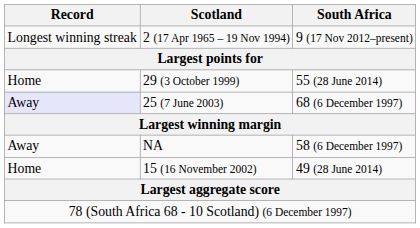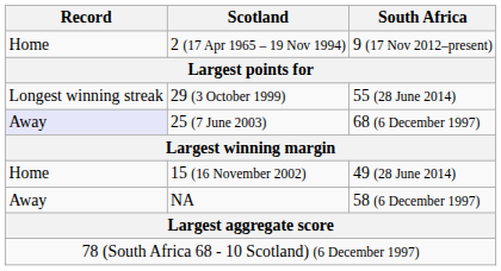 <table class="wikitable">
 <tr>
 <th>Record</th>
 <th>Scotland</th>
 <th>South Africa</th>
 </tr>
 <tr>
-<td>Longest winning streak</td>
+<td>Home</td>
 <td>2 <small>(17 Apr 1965 – 19 Nov 1994)</small></td>
 <td>9 <small>(17 Nov 2012–present)</small></td>
 </tr>
 <tr>
 <th colspan=3 align=center>Largest points for</th>
 </tr>
 <tr>
-<td>Home</td>
+<td>Longest winning streak</td>
 <td>29 <small>(3 October 1999)</small></td>
 <td>55 <small>(28 June 2014)</small></td>
 </tr>
 <tr>
 <td style="background: lavender;">Away</td>
 <td>25 <small>(7 June 2003)</small></td>
 <td>68 <small>(6 December 1997)</small></td>
 </tr>
 <tr>
 <th colspan=3 align=center>Largest winning margin</th>
 </tr>
 <tr>
+<td>Home</td>
+<td>15 <small>(16 November 2002)</small></td>
+<td>49 <small>(28 June 2014)</small></td>
+</tr>
+<tr>
 <td>Away</td>
 <td>NA</td>
 <td>58 <small>(6 December 1997)</small></td>
-</tr>
-<tr>
-<td>Home</td>
-<td>15 <small>(16 November 2002)</small></td>
-<td>49 <small>(28 June 2014)</small></td>
 </tr>
 <tr>
 <th colspan=3 align=center>Largest aggregate score</th>
 </tr>
 <tr>
 <td colspan=3 align=center>78 (South Africa 68 - 10 Scotland) <small>(6 December 1997)</small></td>
 </tr>
 </table>
